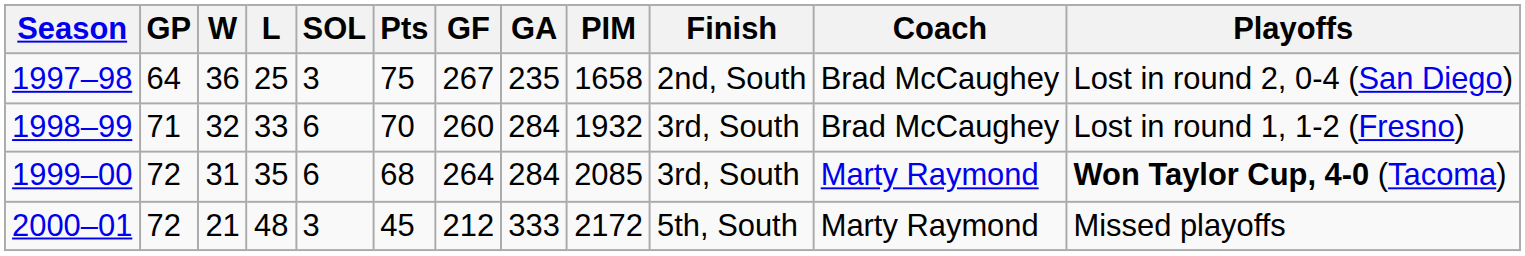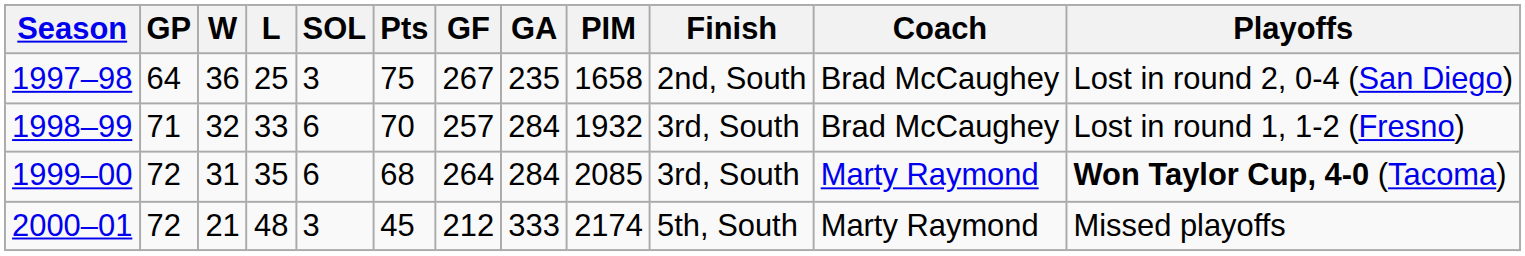 <table class="wikitable">
 <tr>
 <th><a href='#'>Season</a></th>
 <th>GP</th>
 <th>W</th>
 <th>L</th>
 <th>SOL</th>
 <th>Pts</th>
 <th>GF</th>
 <th>GA</th>
 <th>PIM</th>
 <th>Finish</th>
 <th>Coach</th>
 <th>Playoffs</th>
 </tr>
 <tr>
 <td><a href='#'>1997–98</a></td>
 <td>64</td>
 <td>36</td>
 <td>25</td>
 <td>3</td>
 <td>75</td>
 <td>267</td>
 <td>235</td>
 <td>1658</td>
 <td>2nd, South</td>
 <td>Brad McCaughey</td>
 <td>Lost in round 2, 0-4 (<a href='#'>San Diego</a>)</td>
 </tr>
 <tr>
 <td><a href='#'>1998–99</a></td>
 <td>71</td>
 <td>32</td>
 <td>33</td>
 <td>6</td>
 <td>70</td>
-<td>260</td>
+<td>257</td>
 <td>284</td>
 <td>1932</td>
 <td>3rd, South</td>
 <td>Brad McCaughey</td>
 <td>Lost in round 1, 1-2 (<a href='#'>Fresno</a>)</td>
 </tr>
 <tr>
 <td><a href='#'>1999–00</a></td>
 <td>72</td>
 <td>31</td>
 <td>35</td>
 <td>6</td>
 <td>68</td>
 <td>264</td>
 <td>284</td>
 <td>2085</td>
 <td>3rd, South</td>
 <td><a href='#'>Marty Raymond</a></td>
 <td><strong>Won Taylor Cup, 4-0</strong> (<a href='#'>Tacoma</a>)</td>
 </tr>
 <tr>
 <td><a href='#'>2000–01</a></td>
 <td>72</td>
 <td>21</td>
 <td>48</td>
 <td>3</td>
 <td>45</td>
 <td>212</td>
 <td>333</td>
-<td>2172</td>
+<td>2174</td>
 <td>5th, South</td>
 <td>Marty Raymond</td>
 <td>Missed playoffs</td>
 </tr>
 </table>
